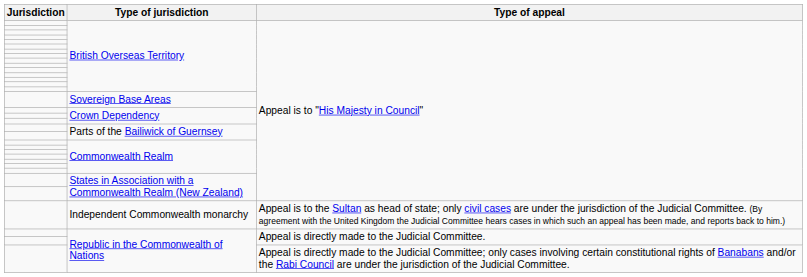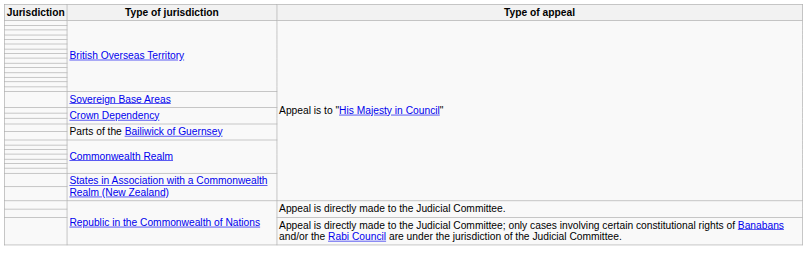 <table class="wikitable sortable">
 <tr>
 <th>Jurisdiction</th>
 <th>Type of jurisdiction</th>
 <th>Type of appeal</th>
 </tr>
 <tr>
 <td></td>
 <td rowspan="15"><a href='#'>British Overseas Territory</a></td>
 <td rowspan="30">Appeal is to "<a href='#'>His Majesty in Council</a>"</td>
 </tr>
 <tr>
 <td></td>
 </tr>
 <tr>
 <td></td>
 </tr>
 <tr>
 <td></td>
 </tr>
 <tr>
 <td></td>
 </tr>
 <tr>
 <td></td>
 </tr>
 <tr>
 <td></td>
 </tr>
 <tr>
 <td></td>
 </tr>
 <tr>
 <td></td>
 </tr>
 <tr>
 <td></td>
 </tr>
 <tr>
 <td></td>
 </tr>
 <tr>
 <td></td>
 </tr>
 <tr>
 <td></td>
 </tr>
 <tr>
 <td></td>
 </tr>
 <tr>
 <td></td>
 </tr>
 <tr>
 <td></td>
 <td><a href='#'>Sovereign Base Areas</a></td>
 </tr>
 <tr>
 <td></td>
 <td rowspan="3"><a href='#'>Crown Dependency</a></td>
 </tr>
 <tr>
 <td></td>
 </tr>
 <tr>
 <td></td>
 </tr>
 <tr>
 <td></td>
 <td rowspan="2">Parts of the <a href='#'>Bailiwick of Guernsey</a></td>
 </tr>
 <tr>
 <td></td>
 </tr>
 <tr>
 <td></td>
 <td rowspan="7"><a href='#'>Commonwealth Realm</a></td>
 </tr>
 <tr>
 <td></td>
 </tr>
 <tr>
 <td></td>
 </tr>
 <tr>
 <td></td>
 </tr>
 <tr>
 <td></td>
 </tr>
 <tr>
 <td></td>
 </tr>
 <tr>
 <td></td>
 </tr>
 <tr>
 <td></td>
 <td rowspan="2"><a href='#'>States in Association with a Commonwealth Realm (New Zealand)</a></td>
 </tr>
 <tr>
 <td></td>
 </tr>
 <tr>
 <td></td>
-<td>Independent Commonwealth monarchy</td>
-<td>Appeal is to the <a href='#'>Sultan</a> as head of state; only <a href='#'>civil cases</a> are under the jurisdiction of the Judicial Committee. <small>(By agreement with the United Kingdom the Judicial Committee hears cases in which such an appeal has been made, and reports back to him.)</small></td>
-</tr>
-<tr>
-<td></td>
 <td rowspan="3"><a href='#'>Republic in the Commonwealth of Nations</a></td>
 <td rowspan="2">Appeal is directly made to the Judicial Committee.</td>
 </tr>
 <tr>
 <td></td>
 </tr>
 <tr>
 <td></td>
 <td>Appeal is directly made to the Judicial Committee; only cases involving certain constitutional rights of <a href='#'>Banabans</a> and/or the <a href='#'>Rabi Council</a> are under the jurisdiction of the Judicial Committee.</td>
 </tr>
 </table>
